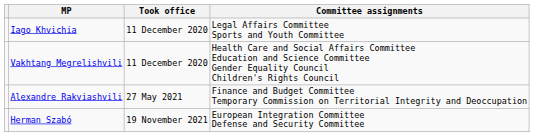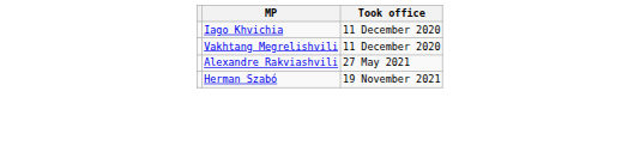 <table class="wikitable" style="margin:1em auto;">
 <tr>
 <th></th>
 <th>MP</th>
 <th>Took office</th>
-<th>Committee assignments</th>
 </tr>
 <tr>
 <td></td>
 <td><a href='#'>Iago Khvichia</a></td>
 <td>11 December 2020</td>
-<td>Legal Affairs Committee<br>Sports and Youth Committee</td>
 </tr>
 <tr>
 <td></td>
 <td><a href='#'>Vakhtang Megrelishvili</a></td>
 <td>11 December 2020</td>
-<td>Health Care and Social Affairs Committee<br>Education and Science Committee<br>Gender Equality Council<br>Children's Rights Council</td>
 </tr>
 <tr>
 <td></td>
 <td><a href='#'>Alexandre Rakviashvili</a></td>
 <td>27 May 2021</td>
-<td>Finance and Budget Committee<br>Temporary Commission on Territorial Integrity and Deoccupation</td>
 </tr>
 <tr>
 <td></td>
 <td><a href='#'>Herman Szabó</a></td>
 <td>19 November 2021</td>
-<td>European Integration Committee<br>Defense and Security Committee</td>
 </tr>
 </table>
